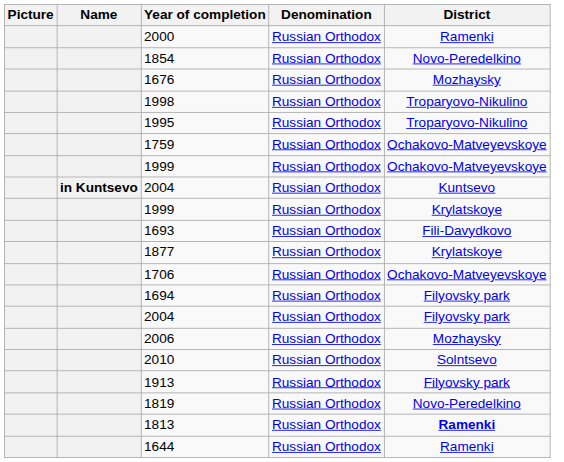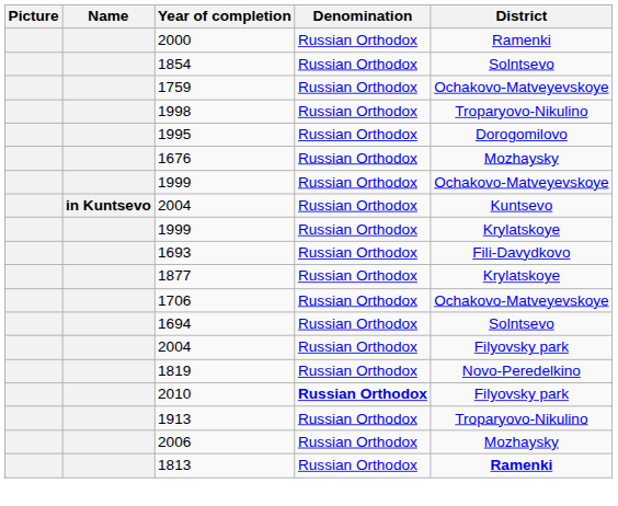 <table class="wikitable sortable plainrowheaders">
 <tr>
 <th scope="col" class="unsortable">Picture</th>
 <th scope="col">Name</th>
 <th scope="col">Year of completion</th>
 <th scope="col">Denomination</th>
 <th scope="col">District</th>
 </tr>
 <tr>
 <th scope="row"></th>
 <th scope="row"><br><small></small></th>
 <td>2000</td>
 <td><a href='#'>Russian Orthodox</a></td>
 <td style="text-align:center;"><a href='#'>Ramenki</a><br></td>
 </tr>
 <tr>
 <th scope="row"></th>
 <th scope="row"><br><small></small></th>
 <td>1854</td>
 <td><a href='#'>Russian Orthodox</a></td>
-<td style="text-align:center;"><a href='#'>Novo-Peredelkino</a><br></td>
+<td style="text-align:center;"><a href='#'>Solntsevo</a><br></td>
 </tr>
 <tr>
 <th scope="row"></th>
 <th scope="row"><br><small></small></th>
-<td>1676</td>
+<td>1759</td>
 <td><a href='#'>Russian Orthodox</a></td>
-<td style="text-align:center;"><a href='#'>Mozhaysky</a><br></td>
+<td style="text-align:center;"><a href='#'>Ochakovo-Matveyevskoye</a><br></td>
 </tr>
 <tr>
 <th scope="row"></th>
 <th scope="row"><br><small></small></th>
 <td>1998</td>
 <td><a href='#'>Russian Orthodox</a></td>
 <td style="text-align:center;"><a href='#'>Troparyovo-Nikulino</a><br></td>
 </tr>
 <tr>
 <th scope="row"></th>
 <th scope="row"><br><small></small></th>
 <td>1995</td>
 <td><a href='#'>Russian Orthodox</a></td>
-<td style="text-align:center;"><a href='#'>Troparyovo-Nikulino</a><br></td>
+<td style="text-align:center;"><a href='#'>Dorogomilovo</a><br></td>
 </tr>
 <tr>
 <th scope="row"></th>
 <th scope="row"><br><small></small></th>
-<td>1759</td>
+<td>1676</td>
 <td><a href='#'>Russian Orthodox</a></td>
-<td style="text-align:center;"><a href='#'>Ochakovo-Matveyevskoye</a><br></td>
+<td style="text-align:center;"><a href='#'>Mozhaysky</a><br></td>
 </tr>
 <tr>
 <th scope="row"></th>
 <th scope="row"><br><small></small></th>
 <td>1999</td>
 <td><a href='#'>Russian Orthodox</a></td>
 <td style="text-align:center;"><a href='#'>Ochakovo-Matveyevskoye</a><br></td>
 </tr>
 <tr>
 <th scope="row"></th>
 <th scope="row"> in Kuntsevo<br><small></small></th>
 <td>2004</td>
 <td><a href='#'>Russian Orthodox</a></td>
 <td style="text-align:center;"><a href='#'>Kuntsevo</a><br></td>
 </tr>
 <tr>
 <th scope="row"></th>
 <th scope="row"><br><small></small></th>
 <td>1999</td>
 <td><a href='#'>Russian Orthodox</a></td>
 <td style="text-align:center;"><a href='#'>Krylatskoye</a><br></td>
 </tr>
 <tr>
 <th scope="row"></th>
 <th scope="row"><br><small></small></th>
 <td>1693</td>
 <td><a href='#'>Russian Orthodox</a></td>
 <td style="text-align:center;"><a href='#'>Fili-Davydkovo</a><br></td>
 </tr>
 <tr>
 <th scope="row"></th>
 <th scope="row"><br><small></small></th>
 <td>1877</td>
 <td><a href='#'>Russian Orthodox</a></td>
 <td style="text-align:center;"><a href='#'>Krylatskoye</a><br></td>
 </tr>
 <tr>
 <th scope="row"></th>
 <th scope="row"><br><small></small></th>
 <td>1706</td>
 <td><a href='#'>Russian Orthodox</a></td>
 <td style="text-align:center;"><a href='#'>Ochakovo-Matveyevskoye</a><br></td>
 </tr>
 <tr>
 <th scope="row"></th>
 <th scope="row"><br><small></small></th>
 <td>1694</td>
 <td><a href='#'>Russian Orthodox</a></td>
-<td style="text-align:center;"><a href='#'>Filyovsky park</a><br></td>
+<td style="text-align:center;"><a href='#'>Solntsevo</a><br></td>
 </tr>
 <tr>
 <th scope="row"></th>
 <th scope="row"><br><small></small></th>
 <td>2004</td>
-<td><a href='#'>Russian Orthodox</a></td>
-<td style="text-align:center;"><a href='#'>Filyovsky park</a><br></td>
-</tr>
-<tr>
-<th scope="row"></th>
-<th scope="row"><br><small></small></th>
-<td>2006</td>
-<td><a href='#'>Russian Orthodox</a></td>
-<td style="text-align:center;"><a href='#'>Mozhaysky</a><br></td>
-</tr>
-<tr>
-<th scope="row"></th>
-<th scope="row"><br><small></small></th>
-<td>2010</td>
-<td><a href='#'>Russian Orthodox</a></td>
-<td style="text-align:center;"><a href='#'>Solntsevo</a><br></td>
-</tr>
-<tr>
-<th scope="row"></th>
-<th scope="row"><br><small></small></th>
-<td>1913</td>
 <td><a href='#'>Russian Orthodox</a></td>
 <td style="text-align:center;"><a href='#'>Filyovsky park</a><br></td>
 </tr>
 <tr>
 <th scope="row"></th>
 <th scope="row"><br><small></small></th>
 <td>1819</td>
 <td><a href='#'>Russian Orthodox</a></td>
 <td style="text-align:center;"><a href='#'>Novo-Peredelkino</a><br></td>
 </tr>
 <tr>
 <th scope="row"></th>
 <th scope="row"><br><small></small></th>
+<td>2010</td>
+<td><strong><a href='#'>Russian Orthodox</a></strong></td>
+<td style="text-align:center;"><a href='#'>Filyovsky park</a><br></td>
+</tr>
+<tr>
+<th scope="row"></th>
+<th scope="row"><br><small></small></th>
+<td>1913</td>
+<td><a href='#'>Russian Orthodox</a></td>
+<td style="text-align:center;"><a href='#'>Troparyovo-Nikulino</a><br></td>
+</tr>
+<tr>
+<th scope="row"></th>
+<th scope="row"><br><small></small></th>
+<td>2006</td>
+<td><a href='#'>Russian Orthodox</a></td>
+<td style="text-align:center;"><a href='#'>Mozhaysky</a><br></td>
+</tr>
+<tr>
+<th scope="row"></th>
+<th scope="row"><br><small></small></th>
 <td>1813</td>
 <td><a href='#'>Russian Orthodox</a></td>
 <td style="text-align:center;"><strong><a href='#'>Ramenki</a><br></strong></td>
 </tr>
-<tr>
-<th scope="row"></th>
-<th scope="row"><br><small></small></th>
-<td>1644</td>
-<td><a href='#'>Russian Orthodox</a></td>
-<td style="text-align:center;"><a href='#'>Ramenki</a><br></td>
-</tr>
 </table>
